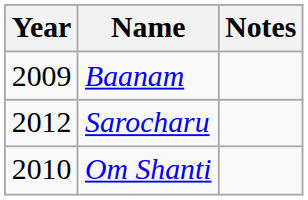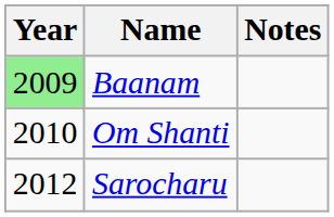 <table class="wikitable">
 <tr>
 <th>Year</th>
 <th>Name</th>
 <th>Notes</th>
 </tr>
 <tr>
-<td>2009</td>
+<td style="background: lightgreen;">2009</td>
 <td><em><a href='#'>Baanam</a></em></td>
+<td></td>
+</tr>
+<tr>
+<td>2010</td>
+<td><em><a href='#'>Om Shanti</a></em></td>
 <td></td>
 </tr>
 <tr>
 <td>2012</td>
 <td><em><a href='#'>Sarocharu</a></em></td>
 <td></td>
 </tr>
-<tr>
-<td>2010</td>
-<td><em><a href='#'>Om Shanti</a></em></td>
-<td></td>
-</tr>
 </table>
